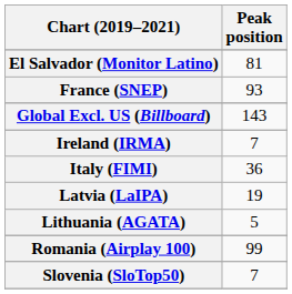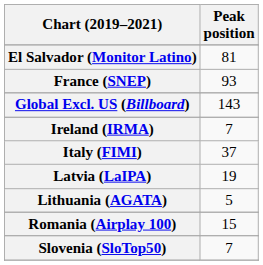 <table class="wikitable sortable plainrowheaders" style="text-align:center">
 <tr>
 <th scope="col">Chart (2019–2021)</th>
 <th scope="col">Peak<br>position</th>
 </tr>
 <tr>
 </tr>
 <tr>
 </tr>
 <tr>
 </tr>
 <tr>
 </tr>
 <tr>
 </tr>
 <tr>
 </tr>
 <tr>
 </tr>
 <tr>
 <th scope="row">El Salvador (<a href='#'>Monitor Latino</a>)</th>
 <td>81</td>
 </tr>
 <tr>
 <th scope="row">France (<a href='#'>SNEP</a>)</th>
 <td>93</td>
 </tr>
 <tr>
 </tr>
 <tr>
 <th scope="row"><a href='#'>Global Excl. US</a> (<em><a href='#'>Billboard</a></em>)</th>
 <td>143</td>
 </tr>
 <tr>
 </tr>
 <tr>
 </tr>
 <tr>
 </tr>
 <tr>
 </tr>
 <tr>
 <th scope="row">Ireland (<a href='#'>IRMA</a>)</th>
 <td>7</td>
 </tr>
 <tr>
 <th scope="row">Italy (<a href='#'>FIMI</a>)</th>
-<td>36</td>
+<td>37</td>
 </tr>
 <tr>
 <th scope="row">Latvia (<a href='#'>LaIPA</a>)</th>
 <td>19</td>
 </tr>
 <tr>
 <th scope="row">Lithuania (<a href='#'>AGATA</a>)</th>
 <td>5</td>
 </tr>
 <tr>
 </tr>
 <tr>
 </tr>
 <tr>
 </tr>
 <tr>
 </tr>
 <tr>
 </tr>
 <tr>
 <th scope="row">Romania (<a href='#'>Airplay 100</a>)</th>
-<td>99</td>
+<td>15</td>
 </tr>
 <tr>
 </tr>
 <tr>
 </tr>
 <tr>
 </tr>
 <tr>
 </tr>
 <tr>
 </tr>
 <tr>
 <th scope="row">Slovenia (<a href='#'>SloTop50</a>)</th>
 <td>7</td>
 </tr>
 <tr>
 </tr>
 <tr>
 </tr>
 <tr>
 </tr>
 <tr>
 </tr>
 <tr>
 </tr>
 <tr>
 </tr>
 <tr>
 </tr>
 </table>
